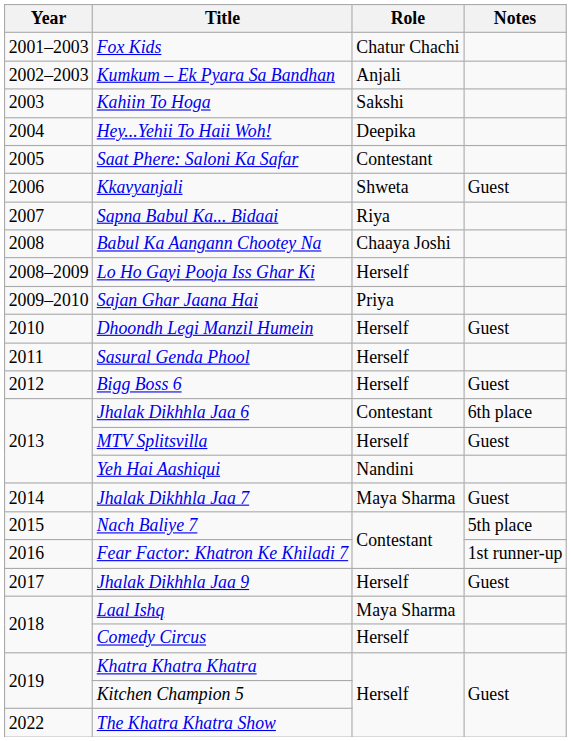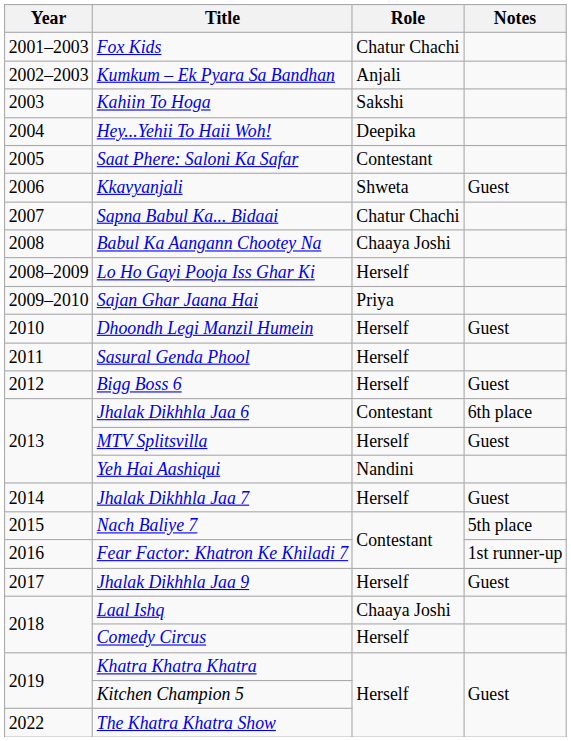 <table class="wikitable">
 <tr>
 <th>Year</th>
 <th>Title</th>
 <th>Role</th>
 <th>Notes</th>
 </tr>
 <tr>
 <td>2001–2003</td>
 <td><em><a href='#'>Fox Kids</a></em></td>
 <td>Chatur Chachi</td>
 <td></td>
 </tr>
 <tr>
 <td>2002–2003</td>
 <td><em><a href='#'>Kumkum – Ek Pyara Sa Bandhan</a></em></td>
 <td>Anjali</td>
 <td></td>
 </tr>
 <tr>
 <td>2003</td>
 <td><em><a href='#'>Kahiin To Hoga</a></em></td>
 <td>Sakshi</td>
 <td></td>
 </tr>
 <tr>
 <td>2004</td>
 <td><em><a href='#'>Hey...Yehii To Haii Woh!</a></em></td>
 <td>Deepika</td>
 <td></td>
 </tr>
 <tr>
 <td>2005</td>
 <td><em><a href='#'>Saat Phere: Saloni Ka Safar</a></em></td>
 <td>Contestant</td>
 <td></td>
 </tr>
 <tr>
 <td>2006</td>
 <td><em><a href='#'>Kkavyanjali</a></em></td>
 <td>Shweta</td>
 <td>Guest</td>
 </tr>
 <tr>
 <td>2007</td>
 <td><em><a href='#'>Sapna Babul Ka... Bidaai</a></em></td>
-<td>Riya</td>
+<td>Chatur Chachi</td>
 <td></td>
 </tr>
 <tr>
 <td>2008</td>
 <td><em><a href='#'>Babul Ka Aangann Chootey Na</a></em></td>
 <td>Chaaya Joshi</td>
 <td></td>
 </tr>
 <tr>
 <td>2008–2009</td>
 <td><em><a href='#'>Lo Ho Gayi Pooja Iss Ghar Ki</a></em></td>
 <td>Herself</td>
 <td></td>
 </tr>
 <tr>
 <td>2009–2010</td>
 <td><em><a href='#'>Sajan Ghar Jaana Hai</a></em></td>
 <td>Priya</td>
 <td></td>
 </tr>
 <tr>
 <td>2010</td>
 <td><em><a href='#'>Dhoondh Legi Manzil Humein</a></em></td>
 <td>Herself</td>
 <td>Guest</td>
 </tr>
 <tr>
 <td>2011</td>
 <td><em><a href='#'>Sasural Genda Phool</a></em></td>
 <td>Herself</td>
 <td></td>
 </tr>
 <tr>
 <td>2012</td>
 <td><em><a href='#'>Bigg Boss 6</a></em></td>
 <td>Herself</td>
 <td>Guest</td>
 </tr>
 <tr>
 <td rowspan="3">2013</td>
 <td><em><a href='#'>Jhalak Dikhhla Jaa 6</a></em></td>
 <td>Contestant</td>
 <td>6th place</td>
 </tr>
 <tr>
 <td><em><a href='#'>MTV Splitsvilla</a></em></td>
 <td>Herself</td>
 <td>Guest</td>
 </tr>
 <tr>
 <td><em><a href='#'>Yeh Hai Aashiqui</a></em></td>
 <td>Nandini</td>
 <td></td>
 </tr>
 <tr>
 <td>2014</td>
 <td><em><a href='#'>Jhalak Dikhhla Jaa 7</a></em></td>
-<td>Maya Sharma</td>
+<td>Herself</td>
 <td>Guest</td>
 </tr>
 <tr>
 <td>2015</td>
 <td><em><a href='#'>Nach Baliye 7</a></em></td>
 <td rowspan="2">Contestant</td>
 <td>5th place</td>
 </tr>
 <tr>
 <td>2016</td>
 <td><em><a href='#'>Fear Factor: Khatron Ke Khiladi 7</a></em></td>
 <td>1st runner-up</td>
 </tr>
 <tr>
 <td>2017</td>
 <td><em><a href='#'>Jhalak Dikhhla Jaa 9</a></em></td>
 <td>Herself</td>
 <td>Guest</td>
 </tr>
 <tr>
 <td rowspan="2">2018</td>
 <td><em><a href='#'>Laal Ishq</a></em></td>
-<td>Maya Sharma</td>
+<td>Chaaya Joshi</td>
 <td></td>
 </tr>
 <tr>
 <td><em><a href='#'>Comedy Circus</a></em></td>
 <td>Herself</td>
 <td></td>
 </tr>
 <tr>
 <td rowspan="2">2019</td>
 <td><em><a href='#'>Khatra Khatra Khatra</a></em></td>
 <td rowspan="3">Herself</td>
 <td rowspan="3">Guest</td>
 </tr>
 <tr>
 <td><em>Kitchen Champion 5</em></td>
 </tr>
 <tr>
 <td>2022</td>
 <td><em><a href='#'> The Khatra Khatra Show</a></em></td>
 </tr>
 </table>
